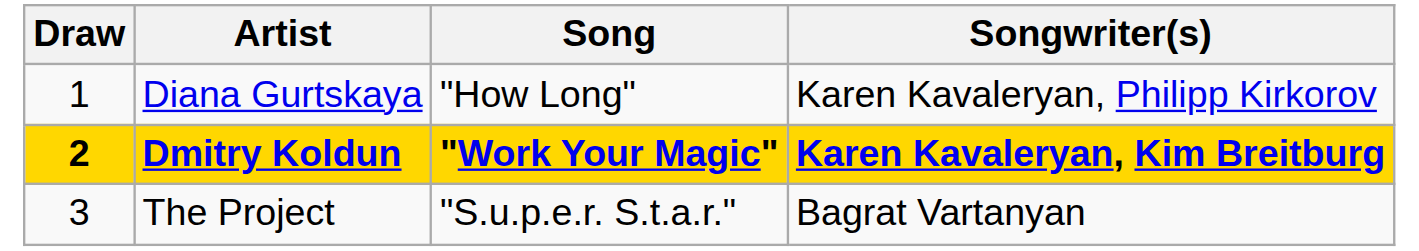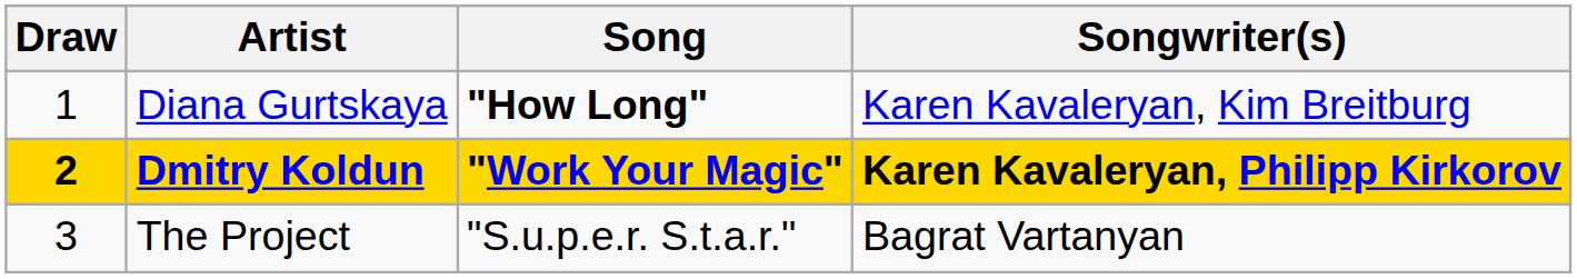 <table class="sortable wikitable" style="margin: 1em auto 1em auto; text-align:center">
 <tr>
 <th>Draw</th>
 <th>Artist</th>
 <th>Song</th>
 <th>Songwriter(s)</th>
 </tr>
 <tr>
 <td>1</td>
 <td align="left"><a href='#'>Diana Gurtskaya</a></td>
-<td align="left">"How Long"</td>
-<td align="left">Karen Kavaleryan, <a href='#'>Philipp Kirkorov</a></td>
+<td align="left"><strong>"How Long"</strong></td>
+<td align="left"><a href='#'>Karen Kavaleryan</a>, <a href='#'>Kim Breitburg</a></td>
 </tr>
 <tr style="font-weight:bold;background:gold">
 <td>2</td>
 <td align="left"><a href='#'>Dmitry Koldun</a></td>
 <td align="left">"<a href='#'>Work Your Magic</a>"</td>
-<td align="left"><a href='#'>Karen Kavaleryan</a>, <a href='#'>Kim Breitburg</a></td>
+<td align="left">Karen Kavaleryan, <a href='#'>Philipp Kirkorov</a></td>
 </tr>
 <tr>
 <td>3</td>
 <td align="left">The Project</td>
 <td align="left">"S.u.p.e.r. S.t.a.r."</td>
 <td align="left">Bagrat Vartanyan</td>
 </tr>
 </table>
